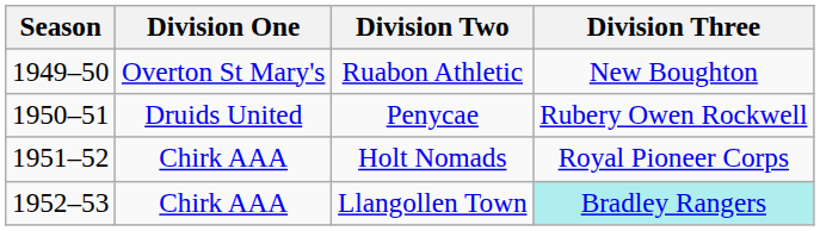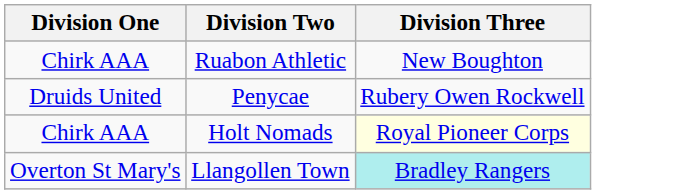 <table class="wikitable" style="text-align: center">
 <tr>
-<th>Season</th>
 <th>Division One</th>
 <th>Division Two</th>
 <th>Division Three</th>
 </tr>
 <tr>
-<td>1949–50</td>
-<td><a href='#'>Overton St Mary's</a></td>
+<td><a href='#'>Chirk AAA</a></td>
 <td><a href='#'>Ruabon Athletic</a></td>
 <td><a href='#'>New Boughton</a></td>
 </tr>
 <tr>
-<td>1950–51</td>
 <td><a href='#'>Druids United</a></td>
 <td><a href='#'>Penycae</a></td>
 <td><a href='#'>Rubery Owen Rockwell</a></td>
 </tr>
 <tr>
-<td>1951–52</td>
 <td><a href='#'>Chirk AAA</a></td>
 <td><a href='#'>Holt Nomads</a></td>
-<td><a href='#'>Royal Pioneer Corps</a></td>
+<td style="background: lightyellow;"><a href='#'>Royal Pioneer Corps</a></td>
 </tr>
 <tr>
-<td>1952–53</td>
-<td><a href='#'>Chirk AAA</a></td>
+<td><a href='#'>Overton St Mary's</a></td>
 <td><a href='#'>Llangollen Town</a></td>
 <td style="background: paleturquoise;"><a href='#'>Bradley Rangers</a></td>
 </tr>
 </table>
